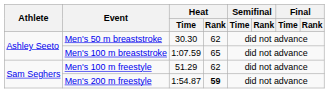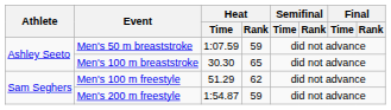 <table class=wikitable style="font-size:90%">
 <tr>
 <th rowspan="2">Athlete</th>
 <th rowspan="2">Event</th>
 <th colspan="2">Heat</th>
 <th colspan="2">Semifinal</th>
 <th colspan="2">Final</th>
 </tr>
 <tr style="font-size:95%">
 <th>Time</th>
 <th>Rank</th>
 <th>Time</th>
 <th>Rank</th>
 <th>Time</th>
 <th>Rank</th>
 </tr>
 <tr align=center>
 <td align=left rowspan=2><a href='#'>Ashley Seeto</a></td>
 <td align=left><a href='#'>Men's 50 m breaststroke</a></td>
-<td>30.30</td>
-<td>62</td>
+<td>1:07.59</td>
+<td>59</td>
 <td colspan=4>did not advance</td>
 </tr>
 <tr align=center>
 <td align=left><a href='#'>Men's 100 m breaststroke</a></td>
-<td>1:07.59</td>
+<td>30.30</td>
 <td>65</td>
 <td colspan=4>did not advance</td>
 </tr>
 <tr align=center>
 <td align=left rowspan=2><a href='#'>Sam Seghers</a></td>
 <td align=left><a href='#'>Men's 100 m freestyle</a></td>
 <td>51.29</td>
 <td>62</td>
 <td colspan=4>did not advance</td>
 </tr>
 <tr align=center>
 <td align=left><a href='#'>Men's 200 m freestyle</a></td>
 <td>1:54.87</td>
-<td><strong>59</strong></td>
+<td>59</td>
 <td colspan=4>did not advance</td>
 </tr>
 </table>
